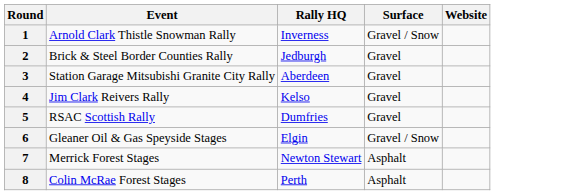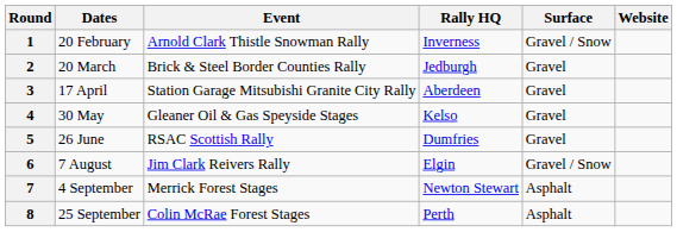 <table class="wikitable" style="font-size: 95%;">
 <tr>
 <th>Round</th>
+<th>Dates</th>
 <th>Event</th>
 <th>Rally HQ</th>
 <th>Surface</th>
 <th>Website</th>
 </tr>
 <tr>
 <th>1</th>
+<td>20 February</td>
 <td><a href='#'>Arnold Clark</a> Thistle Snowman Rally</td>
 <td><a href='#'>Inverness</a></td>
 <td>Gravel / Snow</td>
 <td></td>
 </tr>
 <tr>
 <th>2</th>
+<td>20 March</td>
 <td>Brick & Steel Border Counties Rally</td>
 <td><a href='#'>Jedburgh</a></td>
 <td>Gravel</td>
 <td></td>
 </tr>
 <tr>
 <th>3</th>
+<td>17 April</td>
 <td>Station Garage Mitsubishi Granite City Rally</td>
 <td><a href='#'>Aberdeen</a></td>
 <td>Gravel</td>
 <td></td>
 </tr>
 <tr>
 <th>4</th>
-<td><a href='#'>Jim Clark</a> Reivers Rally</td>
+<td>30 May</td>
+<td>Gleaner Oil & Gas Speyside Stages</td>
 <td><a href='#'>Kelso</a></td>
 <td>Gravel</td>
 <td></td>
 </tr>
 <tr>
 <th>5</th>
+<td>26 June</td>
 <td>RSAC <a href='#'>Scottish Rally</a></td>
 <td><a href='#'>Dumfries</a></td>
 <td>Gravel</td>
 <td></td>
 </tr>
 <tr>
 <th>6</th>
-<td>Gleaner Oil & Gas Speyside Stages</td>
+<td>7 August</td>
+<td><a href='#'>Jim Clark</a> Reivers Rally</td>
 <td><a href='#'>Elgin</a></td>
 <td>Gravel / Snow</td>
 <td></td>
 </tr>
 <tr>
 <th>7</th>
+<td>4 September</td>
 <td>Merrick Forest Stages</td>
 <td><a href='#'>Newton Stewart</a></td>
 <td>Asphalt</td>
 <td></td>
 </tr>
 <tr>
 <th>8</th>
+<td>25 September</td>
 <td><a href='#'>Colin McRae</a> Forest Stages</td>
 <td><a href='#'>Perth</a></td>
 <td>Asphalt</td>
 <td></td>
 </tr>
 </table>
